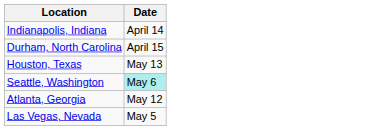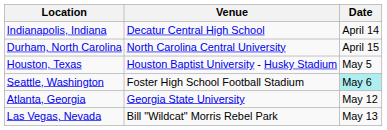 <table class="wikitable">
 <tr>
 <th>Location</th>
+<th>Venue</th>
 <th>Date</th>
 </tr>
 <tr>
 <td><a href='#'>Indianapolis, Indiana</a></td>
+<td><a href='#'>Decatur Central High School</a></td>
 <td>April 14</td>
 </tr>
 <tr>
 <td><a href='#'>Durham, North Carolina</a></td>
+<td><a href='#'>North Carolina Central University</a></td>
 <td>April 15</td>
 </tr>
 <tr>
 <td><a href='#'>Houston, Texas</a></td>
-<td>May 13</td>
+<td><a href='#'>Houston Baptist University</a> - <a href='#'>Husky Stadium</a></td>
+<td>May 5</td>
 </tr>
 <tr>
 <td><a href='#'>Seattle, Washington</a></td>
+<td>Foster High School Football Stadium</td>
 <td style="background: paleturquoise;">May 6</td>
 </tr>
 <tr>
 <td><a href='#'>Atlanta, Georgia</a></td>
+<td><a href='#'>Georgia State University</a></td>
 <td>May 12</td>
 </tr>
 <tr>
 <td><a href='#'>Las Vegas, Nevada</a></td>
-<td>May 5</td>
+<td>Bill "Wildcat" Morris Rebel Park</td>
+<td>May 13</td>
 </tr>
 </table>
